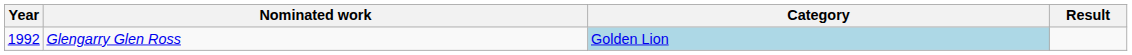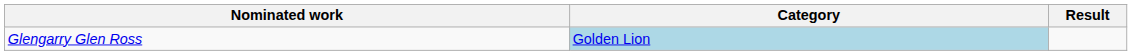 <table class="wikitable">
 <tr>
-<th scope="col" style="width:1em;">Year</th>
 <th scope="col" style="width:39em;">Nominated work</th>
 <th scope="col" style="width:33em;">Category</th>
 <th scope="col" style="width:5em;">Result</th>
 </tr>
 <tr>
-<td><a href='#'>1992</a></td>
 <td><em><a href='#'>Glengarry Glen Ross</a></em></td>
 <td style="background: lightblue;"><a href='#'>Golden Lion</a></td>
 <td></td>
 </tr>
 </table>
